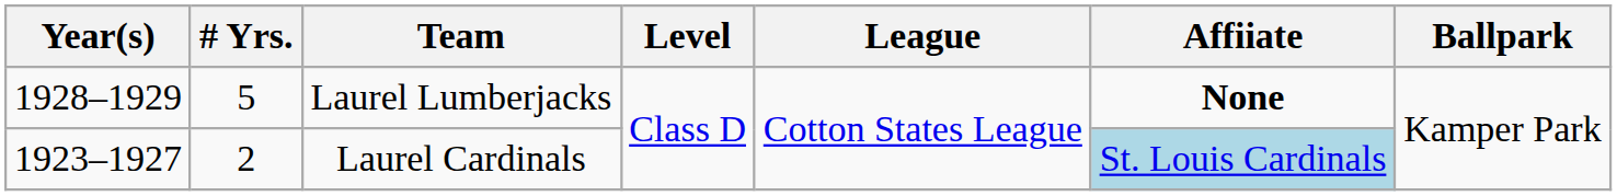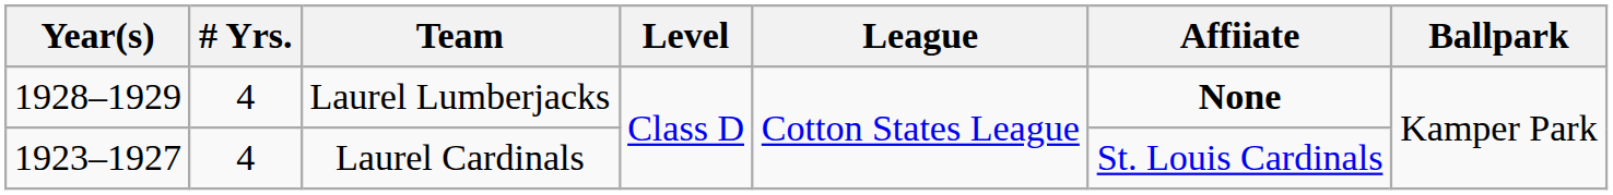 <table class="wikitable" style="text-align:center; font-size: 95%;">
 <tr>
 <th>Year(s)</th>
 <th># Yrs.</th>
 <th>Team</th>
 <th>Level</th>
 <th>League</th>
 <th>Affiiate</th>
 <th>Ballpark</th>
 </tr>
 <tr>
 <td>1928–1929</td>
-<td>5</td>
+<td>4</td>
 <td>Laurel Lumberjacks</td>
 <td rowspan=2><a href='#'>Class D</a></td>
 <td rowspan=2><a href='#'>Cotton States League</a></td>
 <td><strong>None</strong></td>
 <td rowspan=2>Kamper Park</td>
 </tr>
 <tr>
 <td>1923–1927</td>
-<td>2</td>
+<td>4</td>
 <td>Laurel Cardinals</td>
-<td style="background: lightblue;"><a href='#'>St. Louis Cardinals</a></td>
+<td><a href='#'>St. Louis Cardinals</a></td>
 </tr>
 </table>
